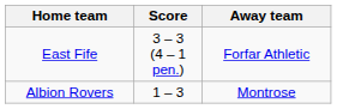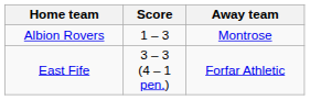 <table class="wikitable" style="text-align: center">
 <tr>
 <th width=140>Home team</th>
 <th width=70>Score</th>
 <th width=140>Away team</th>
 </tr>
 <tr>
+<td><a href='#'>Albion Rovers</a></td>
+<td>1 – 3</td>
+<td><a href='#'>Montrose</a></td>
+</tr>
+<tr>
 <td><a href='#'>East Fife</a></td>
 <td>3 – 3<br> (4 – 1 <a href='#'>pen.</a>)</td>
 <td><a href='#'>Forfar Athletic</a></td>
 </tr>
-<tr>
-<td><a href='#'>Albion Rovers</a></td>
-<td>1 – 3</td>
-<td><a href='#'>Montrose</a></td>
-</tr>
 </table>
